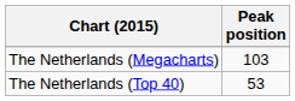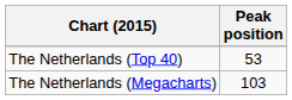 <table class="wikitable sortable">
 <tr>
 <th>Chart (2015)</th>
 <th>Peak<br>position</th>
 </tr>
 <tr>
 </tr>
 <tr>
+<td>The Netherlands (<a href='#'>Top 40</a>)</td>
+<td style="text-align:center;">53</td>
+</tr>
+<tr>
 <td>The Netherlands (<a href='#'>Megacharts</a>)</td>
 <td style="text-align:center;">103</td>
 </tr>
-<tr>
-<td>The Netherlands (<a href='#'>Top 40</a>)</td>
-<td style="text-align:center;">53</td>
-</tr>
 </table>
